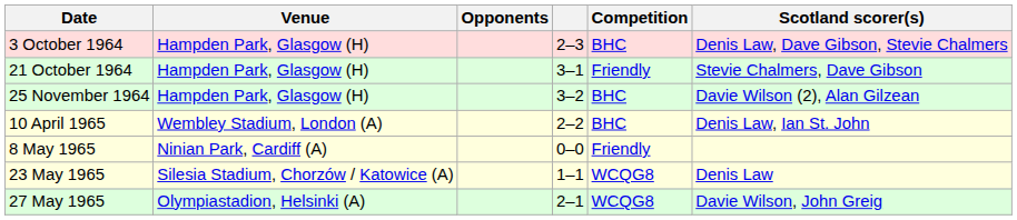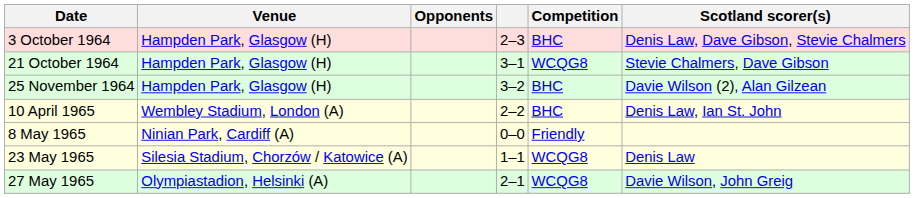 <table class="wikitable">
 <tr>
 <th>Date</th>
 <th>Venue</th>
 <th>Opponents</th>
 <th></th>
 <th>Competition</th>
 <th>Scotland scorer(s)</th>
 </tr>
 <tr bgcolor=#ffdddd>
 <td>3 October 1964</td>
 <td><a href='#'>Hampden Park</a>, <a href='#'>Glasgow</a> (H)</td>
 <td></td>
 <td align=center>2–3</td>
 <td><a href='#'>BHC</a></td>
 <td><a href='#'>Denis Law</a>, <a href='#'>Dave Gibson</a>, <a href='#'>Stevie Chalmers</a></td>
 </tr>
 <tr bgcolor=#ddffdd>
 <td>21 October 1964</td>
 <td><a href='#'>Hampden Park</a>, <a href='#'>Glasgow</a> (H)</td>
 <td></td>
 <td align=center>3–1</td>
-<td><a href='#'>Friendly</a></td>
+<td><a href='#'>WCQG8</a></td>
 <td><a href='#'>Stevie Chalmers</a>, <a href='#'>Dave Gibson</a></td>
 </tr>
 <tr bgcolor=#ddffdd>
 <td>25 November 1964</td>
 <td><a href='#'>Hampden Park</a>, <a href='#'>Glasgow</a> (H)</td>
 <td></td>
 <td align=center>3–2</td>
 <td><a href='#'>BHC</a></td>
 <td><a href='#'>Davie Wilson</a> (2), <a href='#'>Alan Gilzean</a></td>
 </tr>
 <tr bgcolor=#ffffdd>
 <td>10 April 1965</td>
 <td><a href='#'>Wembley Stadium</a>, <a href='#'>London</a> (A)</td>
 <td></td>
 <td align=center>2–2</td>
 <td><a href='#'>BHC</a></td>
 <td><a href='#'>Denis Law</a>, <a href='#'>Ian St. John</a></td>
 </tr>
 <tr bgcolor=#ffffdd>
 <td>8 May 1965</td>
 <td><a href='#'>Ninian Park</a>, <a href='#'>Cardiff</a> (A)</td>
 <td></td>
 <td align=center>0–0</td>
 <td><a href='#'>Friendly</a></td>
 <td></td>
 </tr>
 <tr bgcolor=#ffffdd>
 <td>23 May 1965</td>
 <td><a href='#'>Silesia Stadium</a>, <a href='#'>Chorzów</a> / <a href='#'>Katowice</a> (A)</td>
 <td></td>
 <td align=center>1–1</td>
 <td><a href='#'>WCQG8</a></td>
 <td><a href='#'>Denis Law</a></td>
 </tr>
 <tr bgcolor=#ddffdd>
 <td>27 May 1965</td>
 <td><a href='#'>Olympiastadion</a>, <a href='#'>Helsinki</a> (A)</td>
 <td></td>
 <td align=center>2–1</td>
 <td><a href='#'>WCQG8</a></td>
 <td><a href='#'>Davie Wilson</a>, <a href='#'>John Greig</a></td>
 </tr>
 </table>
